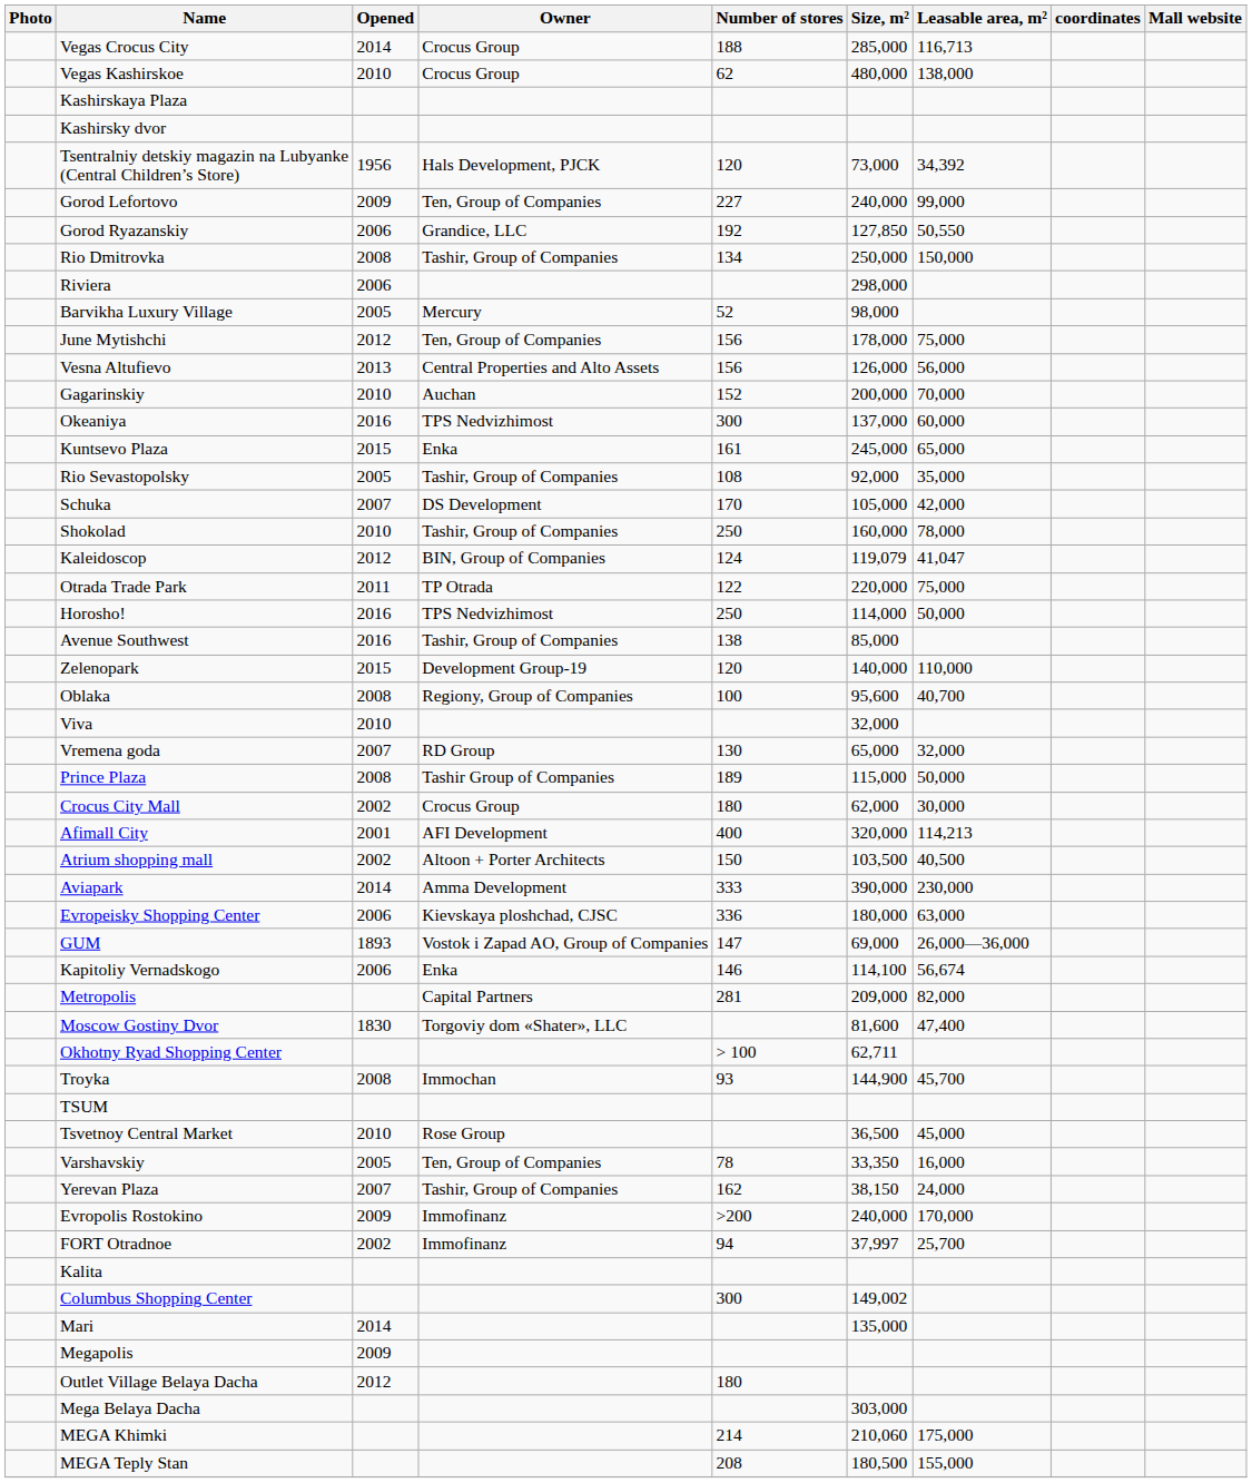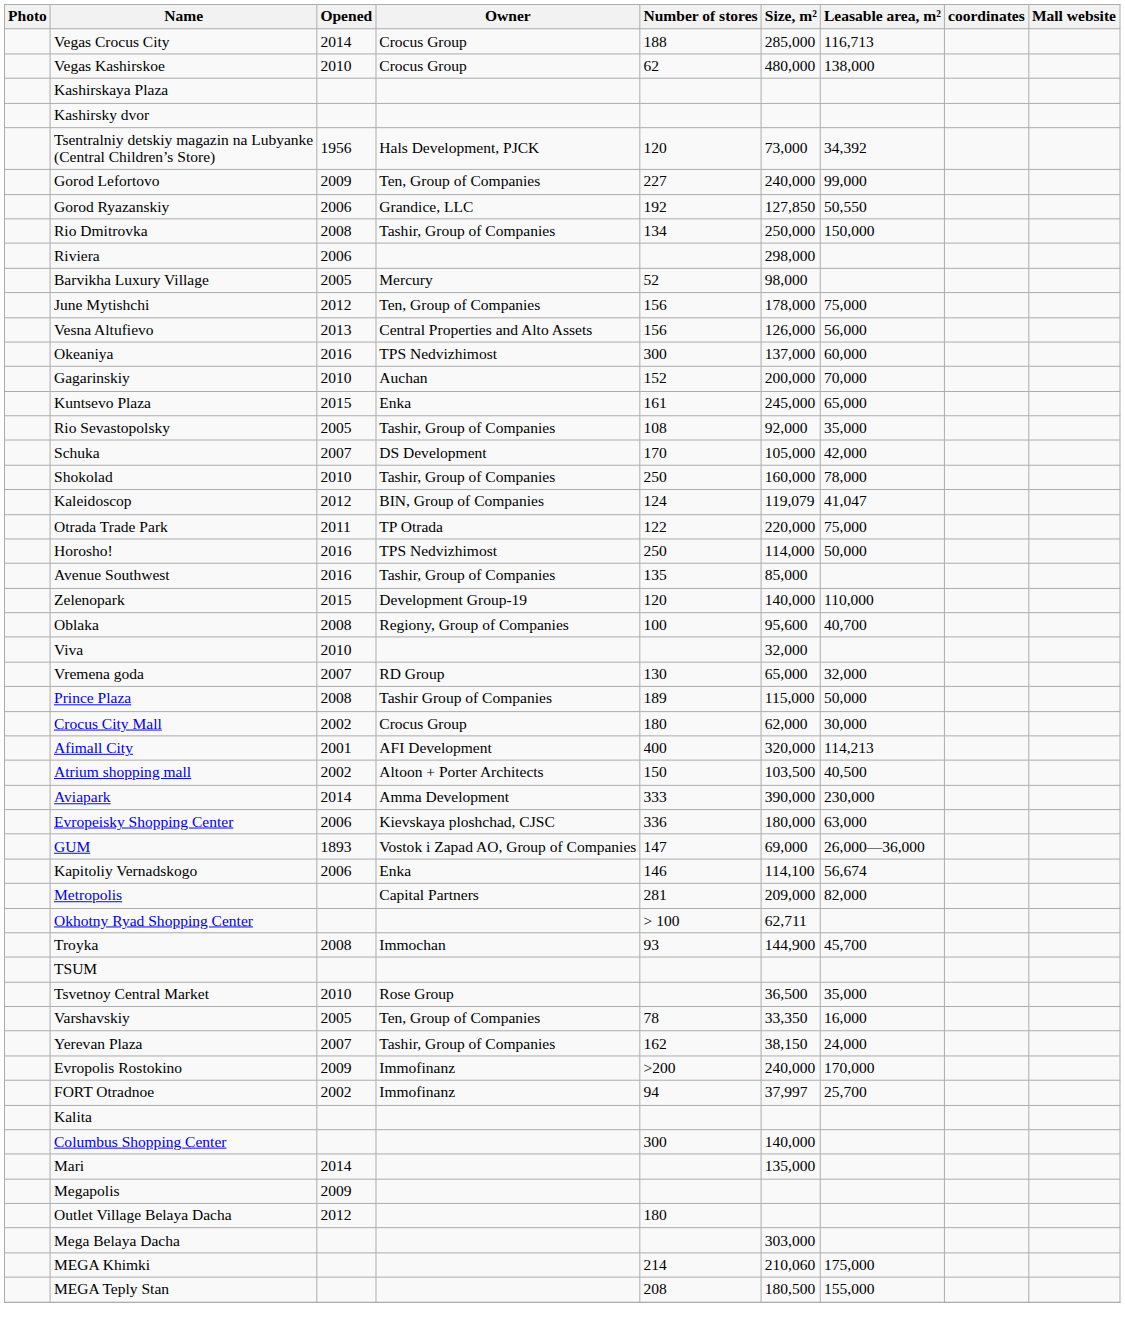 <table class="wikitable sortable">
 <tr>
 <th>Photo</th>
 <th>Name</th>
 <th>Opened</th>
 <th>Owner</th>
 <th>Number of stores</th>
 <th>Size, m²</th>
 <th>Leasable area, m²</th>
 <th>coordinates</th>
 <th>Mall website</th>
 </tr>
 <tr>
 <td></td>
 <td>Vegas Crocus City</td>
 <td>2014</td>
 <td>Crocus Group</td>
 <td>188</td>
 <td>285,000</td>
 <td>116,713</td>
 <td></td>
 <td></td>
 </tr>
 <tr>
 <td></td>
 <td>Vegas Kashirskoe</td>
 <td>2010</td>
 <td>Crocus Group</td>
 <td>62</td>
 <td>480,000</td>
 <td>138,000</td>
 <td></td>
 <td></td>
 </tr>
 <tr>
 <td></td>
 <td>Kashirskaya Plaza</td>
 <td></td>
 <td></td>
 <td></td>
 <td></td>
 <td></td>
 <td></td>
 <td></td>
 </tr>
 <tr>
 <td></td>
 <td>Kashirsky dvor</td>
 <td></td>
 <td></td>
 <td></td>
 <td></td>
 <td></td>
 <td></td>
 <td></td>
 </tr>
 <tr>
 <td></td>
 <td>Tsentralniy detskiy magazin na Lubyanke<br>(Central Children’s Store)</td>
 <td>1956</td>
 <td>Hals Development, PJCK</td>
 <td>120</td>
 <td>73,000</td>
 <td>34,392</td>
 <td></td>
 <td></td>
 </tr>
 <tr>
 <td></td>
 <td>Gorod Lefortovo</td>
 <td>2009</td>
 <td>Ten, Group of Companies</td>
 <td>227</td>
 <td>240,000</td>
 <td>99,000</td>
 <td></td>
 <td></td>
 </tr>
 <tr>
 <td></td>
 <td>Gorod Ryazanskiy</td>
 <td>2006</td>
 <td>Grandice, LLC</td>
 <td>192</td>
 <td>127,850</td>
 <td>50,550</td>
 <td></td>
 <td></td>
 </tr>
 <tr>
 <td></td>
 <td>Rio Dmitrovka</td>
 <td>2008</td>
 <td>Tashir, Group of Companies</td>
 <td>134</td>
 <td>250,000</td>
 <td>150,000</td>
 <td></td>
 <td></td>
 </tr>
 <tr>
 <td></td>
 <td>Riviera</td>
 <td>2006</td>
 <td></td>
 <td></td>
 <td>298,000</td>
 <td></td>
 <td></td>
 <td></td>
 </tr>
 <tr>
 <td></td>
 <td>Barvikha Luxury Village</td>
 <td>2005</td>
 <td>Mercury</td>
 <td>52</td>
 <td>98,000</td>
 <td></td>
 <td></td>
 <td></td>
 </tr>
 <tr>
 <td></td>
 <td>June Mytishchi</td>
 <td>2012</td>
 <td>Ten, Group of Companies</td>
 <td>156</td>
 <td>178,000</td>
 <td>75,000</td>
 <td></td>
 <td></td>
 </tr>
 <tr>
 <td></td>
 <td>Vesna Altufievo</td>
 <td>2013</td>
 <td>Central Properties and Alto Assets</td>
 <td>156</td>
 <td>126,000</td>
 <td>56,000</td>
 <td></td>
 <td></td>
 </tr>
 <tr>
 <td></td>
+<td>Okeaniya</td>
+<td>2016</td>
+<td>TPS Nedvizhimost</td>
+<td>300</td>
+<td>137,000</td>
+<td>60,000</td>
+<td></td>
+<td></td>
+</tr>
+<tr>
+<td></td>
 <td>Gagarinskiy</td>
 <td>2010</td>
 <td>Auchan</td>
 <td>152</td>
 <td>200,000</td>
 <td>70,000</td>
-<td></td>
-<td></td>
-</tr>
-<tr>
-<td></td>
-<td>Okeaniya</td>
-<td>2016</td>
-<td>TPS Nedvizhimost</td>
-<td>300</td>
-<td>137,000</td>
-<td>60,000</td>
 <td></td>
 <td></td>
 </tr>
 <tr>
 <td></td>
 <td>Kuntsevo Plaza</td>
 <td>2015</td>
 <td>Enka</td>
 <td>161</td>
 <td>245,000</td>
 <td>65,000</td>
 <td></td>
 <td></td>
 </tr>
 <tr>
 <td></td>
 <td>Rio Sevastopolsky</td>
 <td>2005</td>
 <td>Tashir, Group of Companies</td>
 <td>108</td>
 <td>92,000</td>
 <td>35,000</td>
 <td></td>
 <td></td>
 </tr>
 <tr>
 <td></td>
 <td>Schuka</td>
 <td>2007</td>
 <td>DS Development</td>
 <td>170</td>
 <td>105,000</td>
 <td>42,000</td>
 <td></td>
 <td></td>
 </tr>
 <tr>
 <td></td>
 <td>Shokolad</td>
 <td>2010</td>
 <td>Tashir, Group of Companies</td>
 <td>250</td>
 <td>160,000</td>
 <td>78,000</td>
 <td></td>
 <td></td>
 </tr>
 <tr>
 <td></td>
 <td>Kaleidoscop</td>
 <td>2012</td>
 <td>BIN, Group of Companies</td>
 <td>124</td>
 <td>119,079</td>
 <td>41,047</td>
 <td></td>
 <td></td>
 </tr>
 <tr>
 <td></td>
 <td>Otrada Trade Park</td>
 <td>2011</td>
 <td>TP Otrada</td>
 <td>122</td>
 <td>220,000</td>
 <td>75,000</td>
 <td></td>
 <td></td>
 </tr>
 <tr>
 <td></td>
 <td>Horosho!</td>
 <td>2016</td>
 <td>TPS Nedvizhimost</td>
 <td>250</td>
 <td>114,000</td>
 <td>50,000</td>
 <td></td>
 <td></td>
 </tr>
 <tr>
 <td></td>
 <td>Avenue Southwest</td>
 <td>2016</td>
 <td>Tashir, Group of Companies</td>
-<td>138</td>
+<td>135</td>
 <td>85,000</td>
 <td></td>
 <td></td>
 <td></td>
 </tr>
 <tr>
 <td></td>
 <td>Zelenopark</td>
 <td>2015</td>
 <td>Development Group-19</td>
 <td>120</td>
 <td>140,000</td>
 <td>110,000</td>
 <td></td>
 <td></td>
 </tr>
 <tr>
 <td></td>
 <td>Oblaka</td>
 <td>2008</td>
 <td>Regiony, Group of Companies</td>
 <td>100</td>
 <td>95,600</td>
 <td>40,700</td>
 <td></td>
 <td></td>
 </tr>
 <tr>
 <td></td>
 <td>Viva</td>
 <td>2010</td>
 <td></td>
 <td></td>
 <td>32,000</td>
 <td></td>
 <td></td>
 <td></td>
 </tr>
 <tr>
 <td></td>
 <td>Vremena goda</td>
 <td>2007</td>
 <td>RD Group</td>
 <td>130</td>
 <td>65,000</td>
 <td>32,000</td>
 <td></td>
 <td></td>
 </tr>
 <tr>
 <td></td>
 <td><a href='#'>Prince Plaza</a></td>
 <td>2008</td>
 <td>Tashir Group of Companies</td>
 <td>189</td>
 <td>115,000</td>
 <td>50,000</td>
 <td></td>
 <td></td>
 </tr>
 <tr>
 <td></td>
 <td><a href='#'>Crocus City Mall</a></td>
 <td>2002</td>
 <td>Crocus Group</td>
 <td>180</td>
 <td>62,000</td>
 <td>30,000</td>
 <td></td>
 <td></td>
 </tr>
 <tr>
 <td></td>
 <td><a href='#'>Afimall City</a></td>
 <td>2001</td>
 <td>AFI Development</td>
 <td>400</td>
 <td>320,000</td>
 <td>114,213</td>
 <td></td>
 <td></td>
 </tr>
 <tr>
 <td></td>
 <td><a href='#'>Atrium shopping mall</a></td>
 <td>2002</td>
 <td>Altoon + Porter Architects</td>
 <td>150</td>
 <td>103,500</td>
 <td>40,500</td>
 <td></td>
 <td></td>
 </tr>
 <tr>
 <td></td>
 <td><a href='#'>Aviapark</a></td>
 <td>2014</td>
 <td>Amma Development</td>
 <td>333</td>
 <td>390,000</td>
 <td>230,000</td>
 <td></td>
 <td></td>
 </tr>
 <tr>
 <td></td>
 <td><a href='#'>Evropeisky Shopping Center</a></td>
 <td>2006</td>
 <td>Kievskaya ploshchad, CJSC</td>
 <td>336</td>
 <td>180,000</td>
 <td>63,000</td>
 <td></td>
 <td></td>
 </tr>
 <tr>
 <td></td>
 <td><a href='#'>GUM</a></td>
 <td>1893</td>
 <td>Vostok i Zapad AO, Group of Companies</td>
 <td>147</td>
 <td>69,000</td>
 <td>26,000—36,000</td>
 <td></td>
 <td></td>
 </tr>
 <tr>
 <td></td>
 <td>Kapitoliy Vernadskogo</td>
 <td>2006</td>
 <td>Enka</td>
 <td>146</td>
 <td>114,100</td>
 <td>56,674</td>
 <td></td>
 <td></td>
 </tr>
 <tr>
 <td></td>
 <td><a href='#'>Metropolis</a></td>
 <td></td>
 <td>Capital Partners</td>
 <td>281</td>
 <td>209,000</td>
 <td>82,000</td>
 <td></td>
 <td></td>
 </tr>
 <tr>
 <td></td>
-<td><a href='#'>Moscow Gostiny Dvor</a></td>
-<td>1830</td>
-<td>Torgoviy dom «Shater», LLC</td>
-<td></td>
-<td>81,600</td>
-<td>47,400</td>
-<td></td>
-<td></td>
-</tr>
-<tr>
-<td></td>
 <td><a href='#'>Okhotny Ryad Shopping Center</a></td>
 <td></td>
 <td></td>
 <td>> 100</td>
 <td>62,711</td>
 <td></td>
 <td></td>
 <td></td>
 </tr>
 <tr>
 <td></td>
 <td>Troyka</td>
 <td>2008</td>
 <td>Immochan</td>
 <td>93</td>
 <td>144,900</td>
 <td>45,700</td>
 <td></td>
 <td></td>
 </tr>
 <tr>
 <td></td>
 <td>TSUM</td>
 <td></td>
 <td></td>
 <td></td>
 <td></td>
 <td></td>
 <td></td>
 <td></td>
 </tr>
 <tr>
 <td></td>
 <td>Tsvetnoy Central Market</td>
 <td>2010</td>
 <td>Rose Group</td>
 <td></td>
 <td>36,500</td>
-<td>45,000</td>
+<td>35,000</td>
 <td></td>
 <td></td>
 </tr>
 <tr>
 <td></td>
 <td>Varshavskiy</td>
 <td>2005</td>
 <td>Ten, Group of Companies</td>
 <td>78</td>
 <td>33,350</td>
 <td>16,000</td>
 <td></td>
 <td></td>
 </tr>
 <tr>
 <td></td>
 <td>Yerevan Plaza</td>
 <td>2007</td>
 <td>Tashir, Group of Companies</td>
 <td>162</td>
 <td>38,150</td>
 <td>24,000</td>
 <td></td>
 <td></td>
 </tr>
 <tr>
 <td></td>
 <td>Evropolis Rostokino</td>
 <td>2009</td>
 <td>Immofinanz</td>
 <td>>200</td>
 <td>240,000</td>
 <td>170,000</td>
 <td></td>
 <td></td>
 </tr>
 <tr>
 <td></td>
 <td>FORT Otradnoe</td>
 <td>2002</td>
 <td>Immofinanz</td>
 <td>94</td>
 <td>37,997</td>
 <td>25,700</td>
 <td></td>
 <td></td>
 </tr>
 <tr>
 <td></td>
 <td>Kalita</td>
 <td></td>
 <td></td>
 <td></td>
 <td></td>
 <td></td>
 <td></td>
 <td></td>
 </tr>
 <tr>
 <td></td>
 <td><a href='#'>Columbus Shopping Center</a></td>
 <td></td>
 <td></td>
 <td>300</td>
-<td>149,002</td>
+<td>140,000</td>
 <td></td>
 <td></td>
 <td></td>
 </tr>
 <tr>
 <td></td>
 <td>Mari</td>
 <td>2014</td>
 <td></td>
 <td></td>
 <td>135,000</td>
 <td></td>
 <td></td>
 <td></td>
 </tr>
 <tr>
 <td></td>
 <td>Megapolis</td>
 <td>2009</td>
 <td></td>
 <td></td>
 <td></td>
 <td></td>
 <td></td>
 <td></td>
 </tr>
 <tr>
 <td></td>
 <td>Outlet Village Belaya Dacha</td>
 <td>2012</td>
 <td></td>
 <td>180</td>
 <td></td>
 <td></td>
 <td></td>
 <td></td>
 </tr>
 <tr>
 <td></td>
 <td>Mega Belaya Dacha</td>
 <td></td>
 <td></td>
 <td></td>
 <td>303,000</td>
 <td></td>
 <td></td>
 <td></td>
 </tr>
 <tr>
 <td></td>
 <td>MEGA Khimki</td>
 <td></td>
 <td></td>
 <td>214</td>
 <td>210,060</td>
 <td>175,000</td>
 <td></td>
 <td></td>
 </tr>
 <tr>
 <td></td>
 <td>MEGA Teply Stan</td>
 <td></td>
 <td></td>
 <td>208</td>
 <td>180,500</td>
 <td>155,000</td>
 <td></td>
 <td></td>
 </tr>
 <tr>
 </tr>
 </table>
